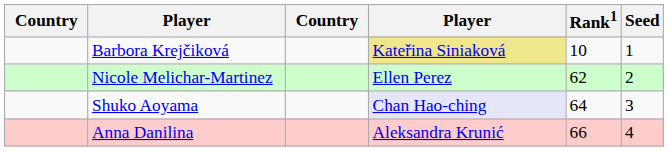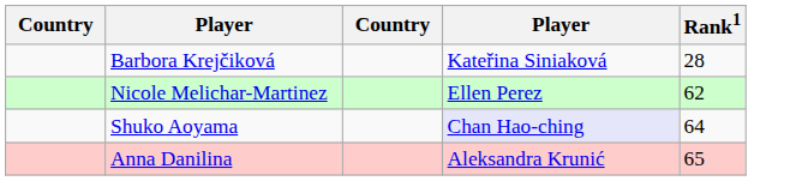 <table class="sortable wikitable">
 <tr>
 <th width="70">Country</th>
 <th width="175">Player</th>
 <th width="70">Country</th>
 <th width="175">Player</th>
 <th>Rank<sup>1</sup></th>
-<th>Seed</th>
 </tr>
 <tr>
 <td></td>
 <td><a href='#'>Barbora Krejčiková</a></td>
 <td></td>
-<td style="background: khaki;"><a href='#'>Kateřina Siniaková</a></td>
-<td>10</td>
-<td>1</td>
+<td><a href='#'>Kateřina Siniaková</a></td>
+<td>28</td>
 </tr>
 <tr bgcolor=#cfc>
 <td></td>
 <td><a href='#'>Nicole Melichar-Martinez</a></td>
 <td></td>
 <td><a href='#'>Ellen Perez</a></td>
 <td>62</td>
-<td>2</td>
 </tr>
 <tr>
 <td></td>
 <td><a href='#'>Shuko Aoyama</a></td>
 <td></td>
 <td style="background: lavender;"><a href='#'>Chan Hao-ching</a></td>
 <td>64</td>
-<td>3</td>
 </tr>
 <tr bgcolor=#fcc>
 <td></td>
 <td><a href='#'>Anna Danilina</a></td>
 <td></td>
 <td><a href='#'>Aleksandra Krunić</a></td>
-<td>66</td>
-<td>4</td>
+<td>65</td>
 </tr>
 </table>
